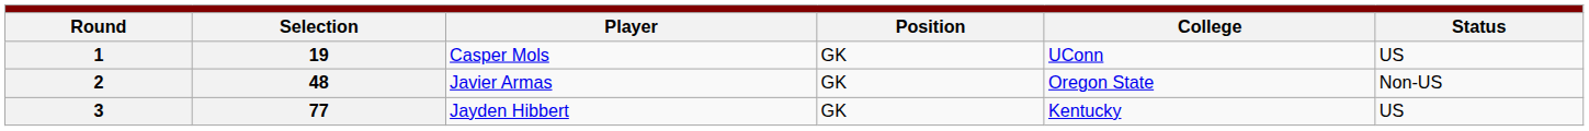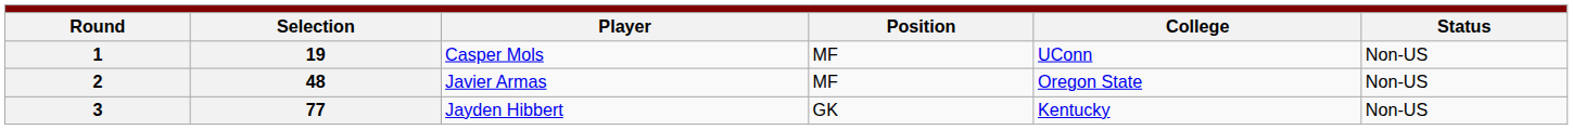 <table class="wikitable sortable" style="width:90%; text-align:center; font-size:100%; text-align:left;">
 <tr style="border-spacing: 2px; border: 2px white;">
 <td align="center" bgcolor="#800000" colspan="6" color="#fff;" border="#E32526"><strong></strong></td>
 </tr>
 <tr>
 <th>Round</th>
 <th>Selection</th>
 <th>Player</th>
 <th>Position</th>
 <th>College</th>
 <th>Status</th>
 </tr>
 <tr>
 <th>1</th>
 <th>19</th>
 <td> <a href='#'>Casper Mols</a></td>
-<td>GK</td>
+<td>MF</td>
 <td><a href='#'>UConn</a></td>
-<td>US</td>
+<td>Non-US</td>
 </tr>
 <tr>
 <th>2</th>
 <th>48</th>
 <td> <a href='#'>Javier Armas</a></td>
-<td>GK</td>
+<td>MF</td>
 <td><a href='#'>Oregon State</a></td>
 <td>Non-US</td>
 </tr>
 <tr>
 <th>3</th>
 <th>77</th>
 <td> <a href='#'>Jayden Hibbert</a></td>
 <td>GK</td>
 <td><a href='#'>Kentucky</a></td>
-<td>US</td>
+<td>Non-US</td>
 </tr>
 </table>
